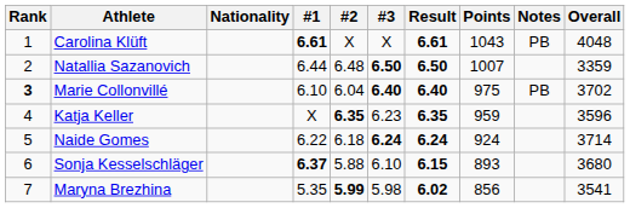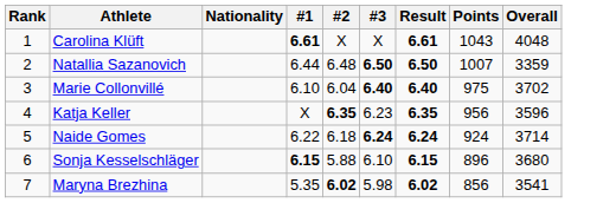 <table class="wikitable sortable" style="text-align:center">
 <tr>
 <th>Rank</th>
 <th>Athlete</th>
 <th>Nationality</th>
 <th>#1</th>
 <th>#2</th>
 <th>#3</th>
 <th>Result</th>
 <th>Points</th>
-<th>Notes</th>
 <th>Overall</th>
 </tr>
 <tr>
 <td>1</td>
 <td align=left><a href='#'>Carolina Klüft</a></td>
 <td align=left></td>
 <td><strong>6.61</strong></td>
 <td>X</td>
 <td>X</td>
 <td><strong>6.61</strong></td>
 <td>1043</td>
-<td>PB</td>
 <td>4048</td>
 </tr>
 <tr>
 <td>2</td>
 <td align=left><a href='#'>Natallia Sazanovich</a></td>
 <td align=left></td>
 <td>6.44</td>
 <td>6.48</td>
 <td><strong>6.50</strong></td>
 <td><strong>6.50</strong></td>
 <td>1007</td>
-<td></td>
 <td>3359</td>
 </tr>
 <tr>
-<td><strong>3</strong></td>
+<td>3</td>
 <td align=left><a href='#'>Marie Collonvillé</a></td>
 <td align=left></td>
 <td>6.10</td>
 <td>6.04</td>
 <td><strong>6.40</strong></td>
 <td><strong>6.40</strong></td>
 <td>975</td>
-<td>PB</td>
 <td>3702</td>
 </tr>
 <tr>
 <td>4</td>
 <td align=left><a href='#'>Katja Keller</a></td>
 <td align=left></td>
 <td>X</td>
 <td><strong>6.35</strong></td>
 <td>6.23</td>
 <td><strong>6.35</strong></td>
-<td>959</td>
-<td></td>
+<td>956</td>
 <td>3596</td>
 </tr>
 <tr>
 <td>5</td>
 <td align=left><a href='#'>Naide Gomes</a></td>
 <td align=left></td>
 <td>6.22</td>
 <td>6.18</td>
 <td><strong>6.24</strong></td>
 <td><strong>6.24</strong></td>
 <td>924</td>
-<td></td>
 <td>3714</td>
 </tr>
 <tr>
 <td>6</td>
 <td align=left><a href='#'>Sonja Kesselschläger</a></td>
 <td align=left></td>
-<td><strong>6.37</strong></td>
+<td><strong>6.15</strong></td>
 <td>5.88</td>
 <td>6.10</td>
 <td><strong>6.15</strong></td>
-<td>893</td>
-<td></td>
+<td>896</td>
 <td>3680</td>
 </tr>
 <tr>
 <td>7</td>
 <td align=left><a href='#'>Maryna Brezhina</a></td>
 <td align=left></td>
 <td>5.35</td>
-<td><strong>5.99</strong></td>
+<td><strong>6.02</strong></td>
 <td>5.98</td>
 <td><strong>6.02</strong></td>
 <td>856</td>
-<td></td>
 <td>3541</td>
 </tr>
 </table>
